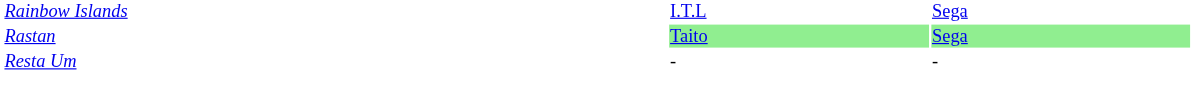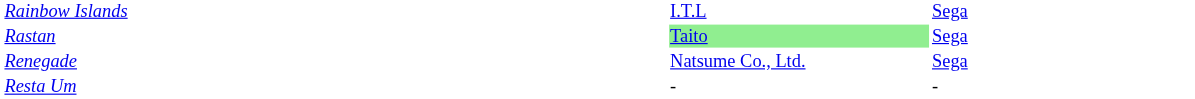 <table style="width:100%;">
 <tr>
 <td style="width:46%;"><em><a href='#'>Rainbow Islands</a></em></td>
 <td style="width:18%;"><a href='#'>I.T.L</a></td>
 <td style="width:18%;"><a href='#'>Sega</a></td>
 <td style="width:18%;"></td>
 </tr>
 <tr>
 <td><em><a href='#'>Rastan</a></em></td>
 <td style="background: lightgreen;"><a href='#'>Taito</a></td>
-<td style="background: lightgreen;"><a href='#'>Sega</a></td>
+<td><a href='#'>Sega</a></td>
+<td></td>
+</tr>
+<tr>
+<td><em><a href='#'>Renegade</a></em></td>
+<td><a href='#'>Natsume Co., Ltd.</a></td>
+<td><a href='#'>Sega</a></td>
 <td></td>
 </tr>
 <tr>
 <td><em><a href='#'>Resta Um</a></em></td>
 <td>-</td>
 <td>-</td>
 <td></td>
 </tr>
 </table>
